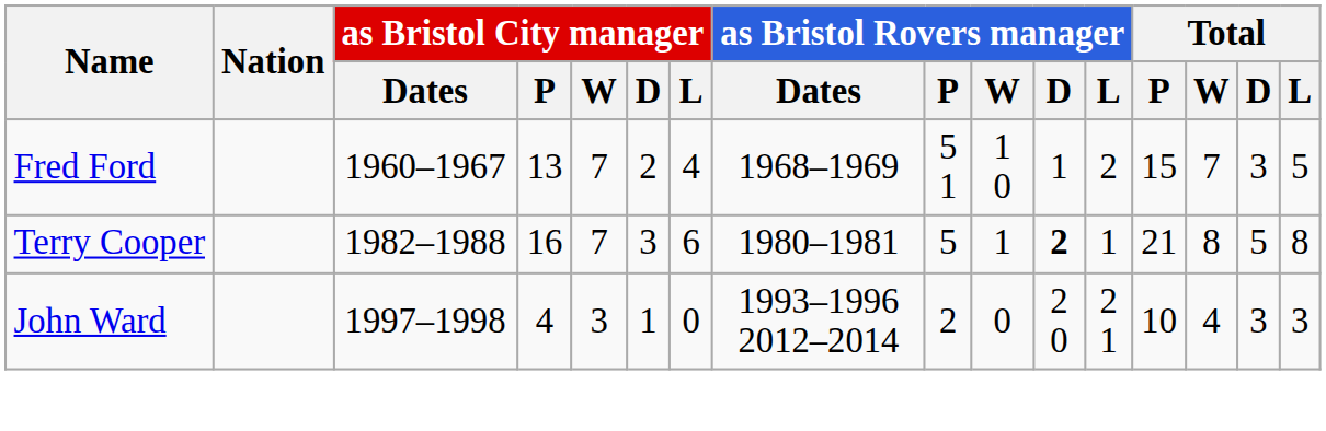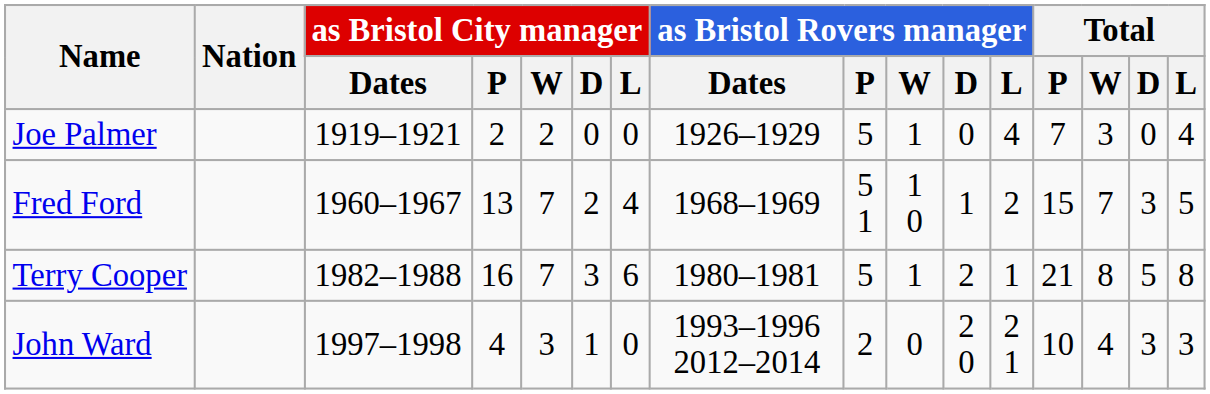 <table class="wikitable" style="text-align:center;">
 <tr>
 <th rowspan=2>Name</th>
 <th rowspan=2>Nation</th>
 <th colspan=5 style="background:#DD0000; color:white;">as Bristol City manager</th>
 <th colspan=5 style="background:#2B60DE; color:white;">as Bristol Rovers manager</th>
 <th colspan=4>Total</th>
 </tr>
 <tr>
 <th>Dates</th>
 <th>P</th>
 <th>W</th>
 <th>D</th>
 <th>L</th>
 <th>Dates</th>
 <th>P</th>
 <th>W</th>
 <th>D</th>
 <th>L</th>
 <th>P</th>
 <th>W</th>
 <th>D</th>
 <th>L</th>
+</tr>
+<tr>
+<td style="text-align:left;"><a href='#'>Joe Palmer</a></td>
+<td></td>
+<td>1919–1921</td>
+<td>2</td>
+<td>2</td>
+<td>0</td>
+<td>0</td>
+<td>1926–1929</td>
+<td>5</td>
+<td>1</td>
+<td>0</td>
+<td>4</td>
+<td>7</td>
+<td>3</td>
+<td>0</td>
+<td>4</td>
 </tr>
 <tr>
 <td style="text-align:left;"><a href='#'>Fred Ford</a></td>
 <td></td>
 <td>1960–1967</td>
 <td>13</td>
 <td>7</td>
 <td>2</td>
 <td>4</td>
 <td>1968–1969</td>
 <td>5<br>1</td>
 <td>1<br>0</td>
 <td>1</td>
 <td>2</td>
 <td>15</td>
 <td>7</td>
 <td>3</td>
 <td>5</td>
 </tr>
 <tr>
 <td style="text-align:left;"><a href='#'>Terry Cooper</a></td>
 <td></td>
 <td>1982–1988</td>
 <td>16</td>
 <td>7</td>
 <td>3</td>
 <td>6</td>
 <td>1980–1981</td>
 <td>5</td>
 <td>1</td>
-<td><strong>2</strong></td>
+<td>2</td>
 <td>1</td>
 <td>21</td>
 <td>8</td>
 <td>5</td>
 <td>8</td>
 </tr>
 <tr>
 <td style="text-align:left;"><a href='#'>John Ward</a></td>
 <td></td>
 <td>1997–1998</td>
 <td>4</td>
 <td>3</td>
 <td>1</td>
 <td>0</td>
 <td>1993–1996<br>2012–2014</td>
 <td>2</td>
 <td>0</td>
 <td>2<br>0</td>
 <td>2<br>1</td>
 <td>10</td>
 <td>4</td>
 <td>3</td>
 <td>3</td>
 </tr>
 </table>
